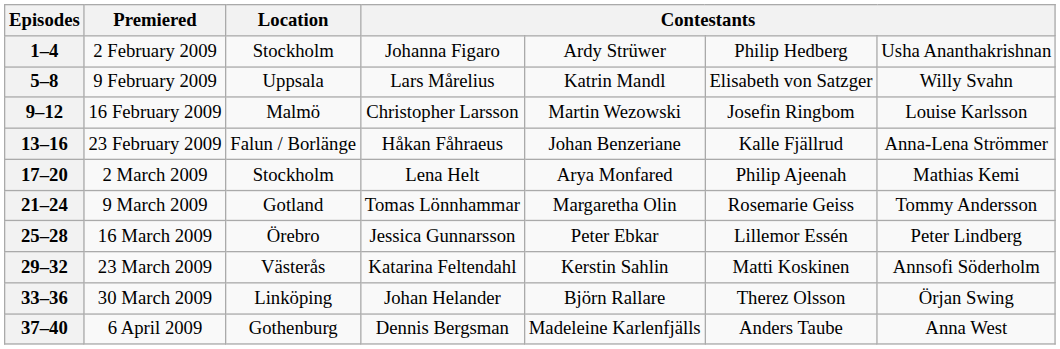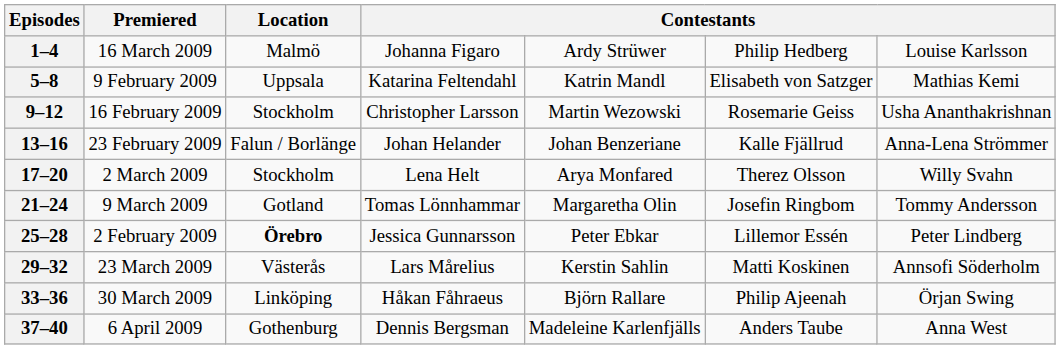 <table class="wikitable" style="font-size:90%; text-align:center">
 <tr>
 <th>Episodes</th>
 <th>Premiered</th>
 <th>Location</th>
 <th colspan="4">Contestants</th>
 </tr>
 <tr>
 <th>1–4</th>
-<td>2 February 2009</td>
-<td>Stockholm</td>
+<td>16 March 2009</td>
+<td>Malmö</td>
 <td>Johanna Figaro</td>
 <td>Ardy Strüwer</td>
 <td>Philip Hedberg</td>
-<td>Usha Ananthakrishnan</td>
+<td>Louise Karlsson</td>
 </tr>
 <tr>
 <th>5–8</th>
 <td>9 February 2009</td>
 <td>Uppsala</td>
-<td>Lars Mårelius</td>
+<td>Katarina Feltendahl</td>
 <td>Katrin Mandl</td>
 <td>Elisabeth von Satzger</td>
-<td>Willy Svahn</td>
+<td>Mathias Kemi</td>
 </tr>
 <tr>
 <th>9–12</th>
 <td>16 February 2009</td>
-<td>Malmö</td>
+<td>Stockholm</td>
 <td>Christopher Larsson</td>
 <td>Martin Wezowski</td>
-<td>Josefin Ringbom</td>
-<td>Louise Karlsson</td>
+<td>Rosemarie Geiss</td>
+<td>Usha Ananthakrishnan</td>
 </tr>
 <tr>
 <th>13–16</th>
 <td>23 February 2009</td>
 <td>Falun / Borlänge</td>
-<td>Håkan Fåhraeus</td>
+<td>Johan Helander</td>
 <td>Johan Benzeriane</td>
 <td>Kalle Fjällrud</td>
 <td>Anna-Lena Strömmer</td>
 </tr>
 <tr>
 <th>17–20</th>
 <td>2 March 2009</td>
 <td>Stockholm</td>
 <td>Lena Helt</td>
 <td>Arya Monfared</td>
-<td>Philip Ajeenah</td>
-<td>Mathias Kemi</td>
+<td>Therez Olsson</td>
+<td>Willy Svahn</td>
 </tr>
 <tr>
 <th>21–24</th>
 <td>9 March 2009</td>
 <td>Gotland</td>
 <td>Tomas Lönnhammar</td>
 <td>Margaretha Olin</td>
-<td>Rosemarie Geiss</td>
+<td>Josefin Ringbom</td>
 <td>Tommy Andersson</td>
 </tr>
 <tr>
 <th>25–28</th>
-<td>16 March 2009</td>
-<td>Örebro</td>
+<td>2 February 2009</td>
+<td><strong>Örebro</strong></td>
 <td>Jessica Gunnarsson</td>
 <td>Peter Ebkar</td>
 <td>Lillemor Essén</td>
 <td>Peter Lindberg</td>
 </tr>
 <tr>
 <th>29–32</th>
 <td>23 March 2009</td>
 <td>Västerås</td>
-<td>Katarina Feltendahl</td>
+<td>Lars Mårelius</td>
 <td>Kerstin Sahlin</td>
 <td>Matti Koskinen</td>
 <td>Annsofi Söderholm</td>
 </tr>
 <tr>
 <th>33–36</th>
 <td>30 March 2009</td>
 <td>Linköping</td>
-<td>Johan Helander</td>
+<td>Håkan Fåhraeus</td>
 <td>Björn Rallare</td>
-<td>Therez Olsson</td>
+<td>Philip Ajeenah</td>
 <td>Örjan Swing</td>
 </tr>
 <tr>
 <th>37–40</th>
 <td>6 April 2009</td>
 <td>Gothenburg</td>
 <td>Dennis Bergsman</td>
 <td>Madeleine Karlenfjälls</td>
 <td>Anders Taube</td>
 <td>Anna West</td>
 </tr>
 </table>
